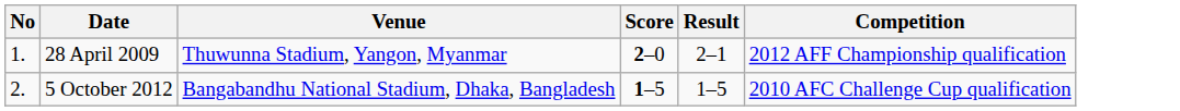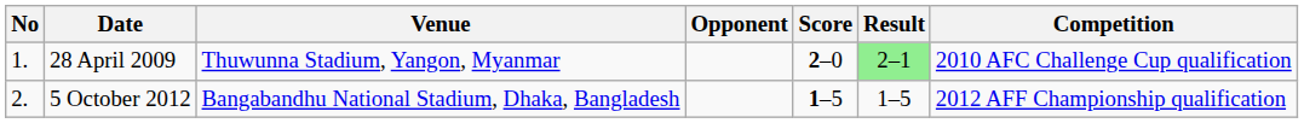 <table class="wikitable" style="font-size:85%;">
 <tr>
 <th>No</th>
 <th>Date</th>
 <th>Venue</th>
+<th>Opponent</th>
 <th>Score</th>
 <th>Result</th>
 <th>Competition</th>
 </tr>
 <tr>
 <td>1.</td>
 <td>28 April 2009</td>
 <td><a href='#'>Thuwunna Stadium</a>, <a href='#'>Yangon</a>, <a href='#'>Myanmar</a></td>
+<td></td>
 <td align=center><strong>2</strong>–0</td>
-<td align=center>2–1</td>
-<td><a href='#'>2012 AFF Championship qualification</a></td>
+<td align=center style="background: lightgreen;">2–1</td>
+<td><a href='#'>2010 AFC Challenge Cup qualification</a></td>
 </tr>
 <tr>
 <td>2.</td>
 <td>5 October 2012</td>
 <td><a href='#'>Bangabandhu National Stadium</a>, <a href='#'>Dhaka</a>, <a href='#'>Bangladesh</a></td>
+<td></td>
 <td align=center><strong>1</strong>–5</td>
 <td align=center>1–5</td>
-<td><a href='#'>2010 AFC Challenge Cup qualification</a></td>
+<td><a href='#'>2012 AFF Championship qualification</a></td>
 </tr>
 </table>
